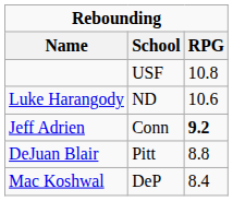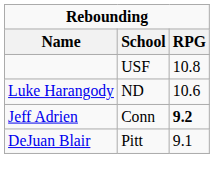 <table class="wikitable">
 <tr>
 <td colspan=3 style="text-align:center;"><strong>Rebounding</strong></td>
 </tr>
 <tr>
 <th>Name</th>
 <th>School</th>
 <th>RPG</th>
 </tr>
 <tr>
 <td></td>
 <td>USF</td>
 <td>10.8</td>
 </tr>
 <tr>
 <td><a href='#'>Luke Harangody</a></td>
 <td>ND</td>
 <td>10.6</td>
 </tr>
 <tr>
 <td><a href='#'>Jeff Adrien</a></td>
 <td>Conn</td>
 <td><strong>9.2</strong></td>
 </tr>
 <tr>
 <td><a href='#'>DeJuan Blair</a></td>
 <td>Pitt</td>
-<td>8.8</td>
-</tr>
-<tr>
-<td><a href='#'>Mac Koshwal</a></td>
-<td>DeP</td>
-<td>8.4</td>
+<td>9.1</td>
 </tr>
 </table>
